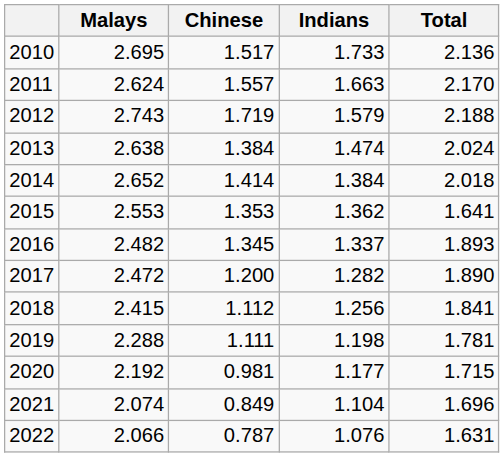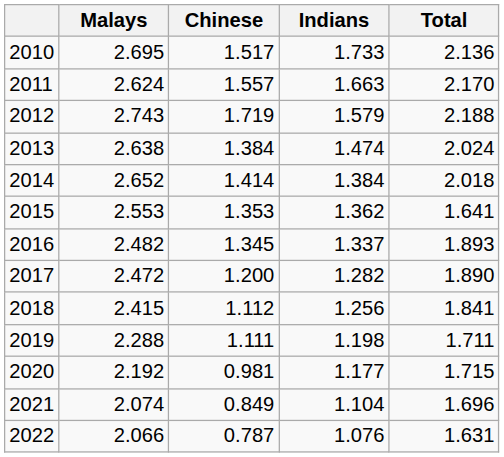 <table class="wikitable">
 <tr>
 <th></th>
 <th style="width:80px;">Malays</th>
 <th style="width:80px;">Chinese</th>
 <th style="width:80px;">Indians</th>
 <th style="width:80px;">Total</th>
 </tr>
 <tr>
 <td>2010</td>
 <td style="text-align:right;">2.695</td>
 <td style="text-align:right;">1.517</td>
 <td style="text-align:right;">1.733</td>
 <td style="text-align:right;">2.136</td>
 </tr>
 <tr>
 <td>2011</td>
 <td style="text-align:right;">2.624</td>
 <td style="text-align:right;">1.557</td>
 <td style="text-align:right;">1.663</td>
 <td style="text-align:right;">2.170</td>
 </tr>
 <tr>
 <td>2012</td>
 <td style="text-align:right;">2.743</td>
 <td style="text-align:right;">1.719</td>
 <td style="text-align:right;">1.579</td>
 <td style="text-align:right;">2.188</td>
 </tr>
 <tr>
 <td>2013</td>
 <td style="text-align:right;">2.638</td>
 <td style="text-align:right;">1.384</td>
 <td style="text-align:right;">1.474</td>
 <td style="text-align:right;">2.024</td>
 </tr>
 <tr>
 <td>2014</td>
 <td style="text-align:right;">2.652</td>
 <td style="text-align:right;">1.414</td>
 <td style="text-align:right;">1.384</td>
 <td style="text-align:right;">2.018</td>
 </tr>
 <tr>
 <td>2015</td>
 <td style="text-align:right;">2.553</td>
 <td style="text-align:right;">1.353</td>
 <td style="text-align:right;">1.362</td>
 <td style="text-align:right;">1.641</td>
 </tr>
 <tr>
 <td>2016</td>
 <td style="text-align:right;">2.482</td>
 <td style="text-align:right;">1.345</td>
 <td style="text-align:right;">1.337</td>
 <td style="text-align:right;">1.893</td>
 </tr>
 <tr>
 <td>2017</td>
 <td style="text-align:right;">2.472</td>
 <td style="text-align:right;">1.200</td>
 <td style="text-align:right;">1.282</td>
 <td style="text-align:right;">1.890</td>
 </tr>
 <tr>
 <td>2018</td>
 <td style="text-align:right;">2.415</td>
 <td style="text-align:right;">1.112</td>
 <td style="text-align:right;">1.256</td>
 <td style="text-align:right;">1.841</td>
 </tr>
 <tr>
 <td>2019</td>
 <td style="text-align:right;">2.288</td>
 <td style="text-align:right;">1.111</td>
 <td style="text-align:right;">1.198</td>
-<td style="text-align:right;">1.781</td>
+<td style="text-align:right;">1.711</td>
 </tr>
 <tr>
 <td>2020</td>
 <td style="text-align:right;">2.192</td>
 <td style="text-align:right;">0.981</td>
 <td style="text-align:right;">1.177</td>
 <td style="text-align:right;">1.715</td>
 </tr>
 <tr>
 <td>2021</td>
 <td style="text-align:right;">2.074</td>
 <td style="text-align:right;">0.849</td>
 <td style="text-align:right;">1.104</td>
 <td style="text-align:right;">1.696</td>
 </tr>
 <tr>
 <td>2022</td>
 <td style="text-align:right;">2.066</td>
 <td style="text-align:right;">0.787</td>
 <td style="text-align:right;">1.076</td>
 <td style="text-align:right;">1.631</td>
 </tr>
 </table>
